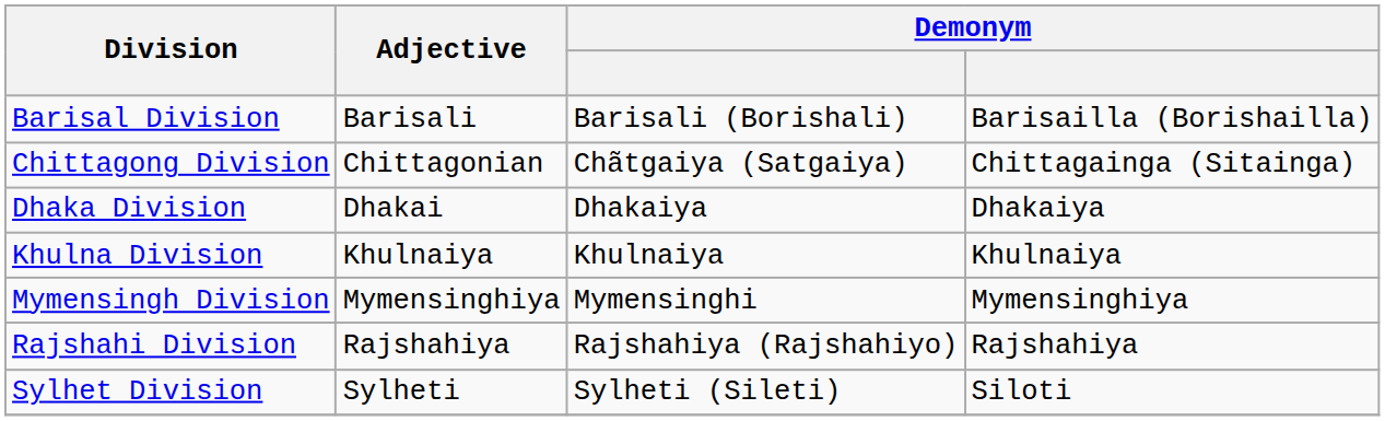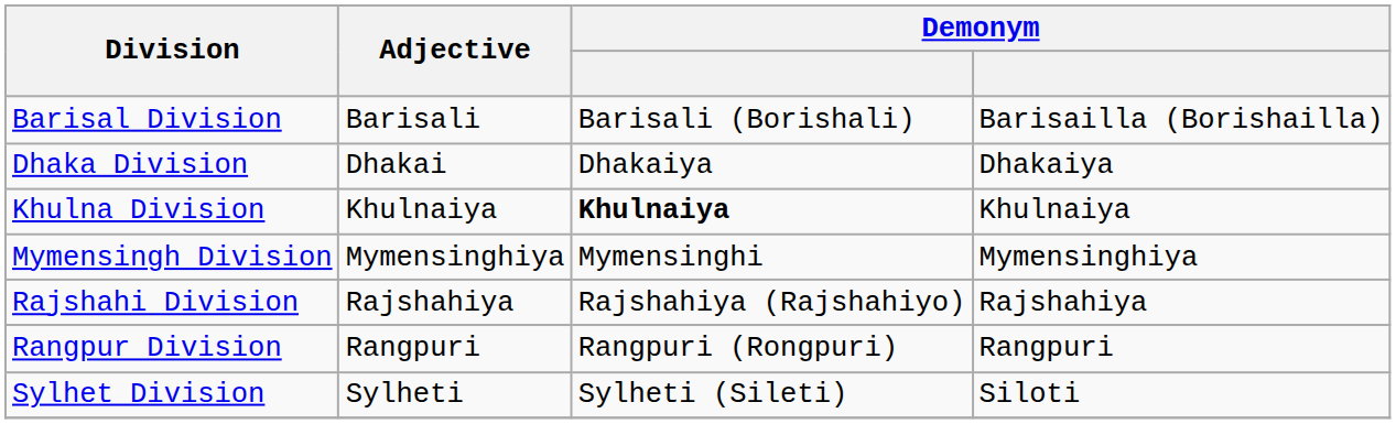 <table class="wikitable">
 <tr>
 <th rowspan="2">Division</th>
 <th rowspan="2">Adjective</th>
 <th colspan="2"><a href='#'>Demonym</a></th>
 </tr>
 <tr>
 <th> </th>
 <th></th>
 </tr>
 <tr>
 <td><a href='#'>Barisal Division</a></td>
 <td>Barisali</td>
 <td>Barisali (Borishali)</td>
 <td>Barisailla (Borishailla)</td>
 </tr>
 <tr>
-<td><a href='#'>Chittagong Division</a></td>
-<td>Chittagonian</td>
-<td>Chãtgaiya (Satgaiya)</td>
-<td>Chittagainga (Sitainga)</td>
-</tr>
-<tr>
 <td><a href='#'>Dhaka Division</a></td>
 <td>Dhakai</td>
 <td>Dhakaiya</td>
 <td>Dhakaiya</td>
 </tr>
 <tr>
 <td><a href='#'>Khulna Division</a></td>
 <td>Khulnaiya</td>
-<td>Khulnaiya</td>
+<td><strong>Khulnaiya</strong></td>
 <td>Khulnaiya</td>
 </tr>
 <tr>
 <td><a href='#'>Mymensingh Division</a></td>
 <td>Mymensinghiya</td>
 <td>Mymensinghi</td>
 <td>Mymensinghiya</td>
 </tr>
 <tr>
 <td><a href='#'>Rajshahi Division</a></td>
 <td>Rajshahiya</td>
 <td>Rajshahiya (Rajshahiyo)</td>
 <td>Rajshahiya</td>
 </tr>
 <tr>
+<td><a href='#'>Rangpur Division</a></td>
+<td>Rangpuri</td>
+<td>Rangpuri (Rongpuri)</td>
+<td>Rangpuri</td>
+</tr>
+<tr>
 <td><a href='#'>Sylhet Division</a></td>
 <td>Sylheti</td>
 <td>Sylheti (Sileti)</td>
 <td>Siloti</td>
 </tr>
 <tr>
 </tr>
 </table>
